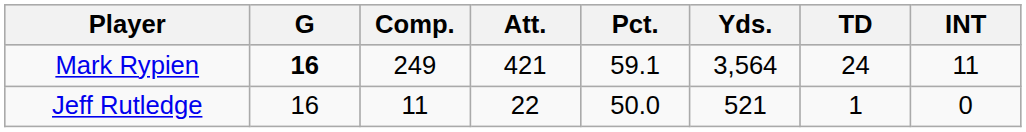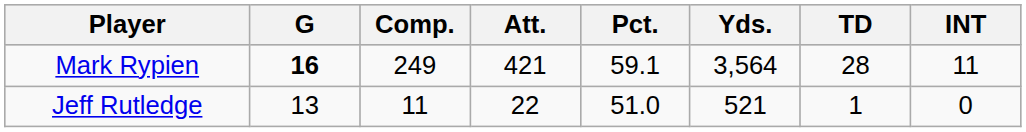 <table class="wikitable" style="text-align:center">
 <tr>
 <th width="20%">Player</th>
 <th width="9%">G</th>
 <th width="9%">Comp.</th>
 <th width="9%">Att.</th>
 <th width="9%">Pct.</th>
 <th width="9%">Yds.</th>
 <th width="9%">TD</th>
 <th width="9%">INT</th>
 </tr>
 <tr>
 <td><a href='#'>Mark Rypien</a></td>
 <td><strong>16</strong></td>
 <td>249</td>
 <td>421</td>
 <td>59.1</td>
 <td>3,564</td>
-<td>24</td>
+<td>28</td>
 <td>11</td>
 </tr>
 <tr>
 <td><a href='#'>Jeff Rutledge</a></td>
-<td>16</td>
+<td>13</td>
 <td>11</td>
 <td>22</td>
-<td>50.0</td>
+<td>51.0</td>
 <td>521</td>
 <td>1</td>
 <td>0</td>
 </tr>
 </table>
